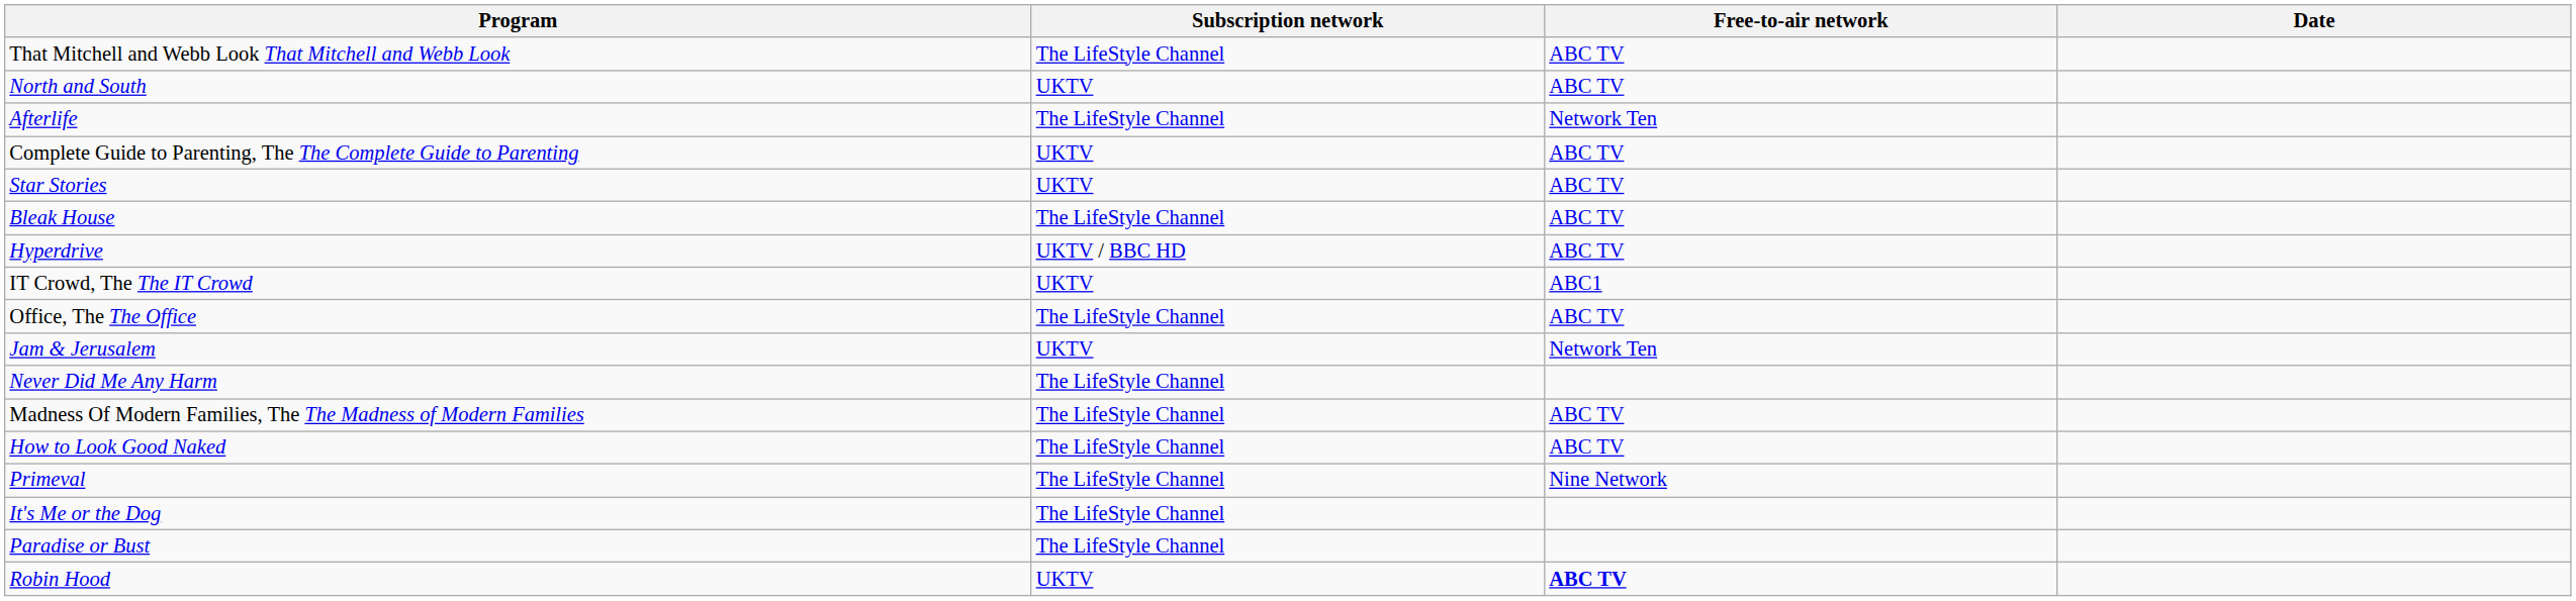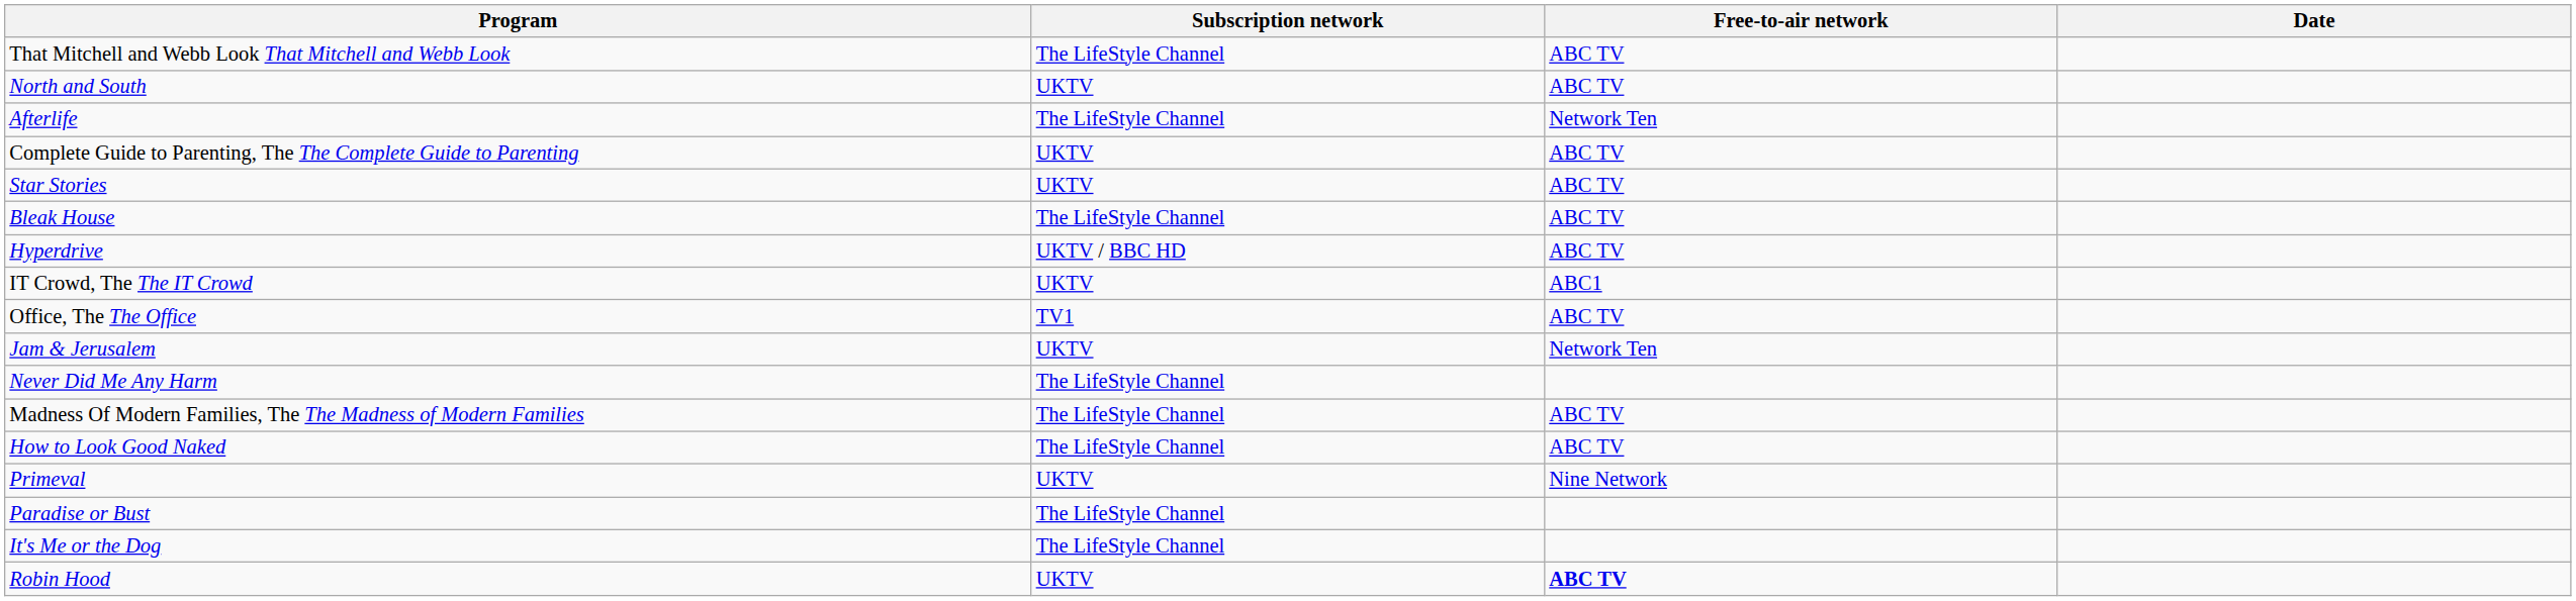 <table class="wikitable sortable" width="100%">
 <tr bgcolor="#efefef">
 <th width=40%>Program</th>
 <th width=20%>Subscription network</th>
 <th width=20%>Free-to-air network</th>
 <th width=20%>Date</th>
 </tr>
 <tr>
 <td><span>That Mitchell and Webb Look</span>  <em><a href='#'>That Mitchell and Webb Look</a></em></td>
 <td><a href='#'>The LifeStyle Channel</a></td>
 <td><a href='#'>ABC TV</a></td>
 <td></td>
 </tr>
 <tr>
 <td> <em><a href='#'>North and South</a></em></td>
 <td><a href='#'>UKTV</a></td>
 <td><a href='#'>ABC TV</a></td>
 <td></td>
 </tr>
 <tr>
 <td> <em><a href='#'>Afterlife</a></em></td>
 <td><a href='#'>The LifeStyle Channel</a></td>
 <td><a href='#'>Network Ten</a></td>
 <td></td>
 </tr>
 <tr>
 <td><span>Complete Guide to Parenting, The</span> <em><a href='#'>The Complete Guide to Parenting</a></em></td>
 <td><a href='#'>UKTV</a></td>
 <td><a href='#'>ABC TV</a></td>
 <td></td>
 </tr>
 <tr>
 <td> <em><a href='#'>Star Stories</a></em></td>
 <td><a href='#'>UKTV</a></td>
 <td><a href='#'>ABC TV</a></td>
 <td></td>
 </tr>
 <tr>
 <td><em> <a href='#'>Bleak House</a></em></td>
 <td><a href='#'>The LifeStyle Channel</a></td>
 <td><a href='#'>ABC TV</a></td>
 <td></td>
 </tr>
 <tr>
 <td> <em><a href='#'>Hyperdrive</a></em></td>
 <td><a href='#'>UKTV</a> / <a href='#'>BBC HD</a></td>
 <td><a href='#'>ABC TV</a></td>
 <td></td>
 </tr>
 <tr>
 <td><span>IT Crowd, The</span> <em><a href='#'>The IT Crowd</a></em></td>
 <td><a href='#'>UKTV</a></td>
 <td><a href='#'>ABC1</a></td>
 <td></td>
 </tr>
 <tr>
 <td><span>Office, The</span>  <em><a href='#'>The Office</a></em></td>
-<td><a href='#'>The LifeStyle Channel</a></td>
+<td><a href='#'>TV1</a></td>
 <td><a href='#'>ABC TV</a></td>
 <td></td>
 </tr>
 <tr>
 <td> <em><a href='#'>Jam & Jerusalem</a></em></td>
 <td><a href='#'>UKTV</a></td>
 <td><a href='#'>Network Ten</a></td>
 <td></td>
 </tr>
 <tr>
 <td> <em><a href='#'>Never Did Me Any Harm</a></em></td>
 <td><a href='#'>The LifeStyle Channel</a></td>
 <td></td>
 <td></td>
 </tr>
 <tr>
 <td><span>Madness Of Modern Families, The</span> <em><a href='#'>The Madness of Modern Families</a></em></td>
 <td><a href='#'>The LifeStyle Channel</a></td>
 <td><a href='#'>ABC TV</a></td>
 <td></td>
 </tr>
 <tr>
 <td> <em><a href='#'>How to Look Good Naked</a></em></td>
 <td><a href='#'>The LifeStyle Channel</a></td>
 <td><a href='#'>ABC TV</a></td>
 <td></td>
 </tr>
 <tr>
 <td> <em><a href='#'>Primeval</a></em></td>
-<td><a href='#'>The LifeStyle Channel</a></td>
+<td><a href='#'>UKTV</a></td>
 <td><a href='#'>Nine Network</a></td>
 <td></td>
 </tr>
 <tr>
-<td> <em><a href='#'>It's Me or the Dog</a></em></td>
+<td> <em><a href='#'>Paradise or Bust</a></em></td>
 <td><a href='#'>The LifeStyle Channel</a></td>
 <td></td>
 <td></td>
 </tr>
 <tr>
-<td> <em><a href='#'>Paradise or Bust</a></em></td>
+<td> <em><a href='#'>It's Me or the Dog</a></em></td>
 <td><a href='#'>The LifeStyle Channel</a></td>
 <td></td>
 <td></td>
 </tr>
 <tr>
 <td> <em><a href='#'>Robin Hood</a></em></td>
 <td><a href='#'>UKTV</a></td>
 <td><strong><a href='#'>ABC TV</a></strong></td>
 <td><br></td>
 </tr>
 </table>
